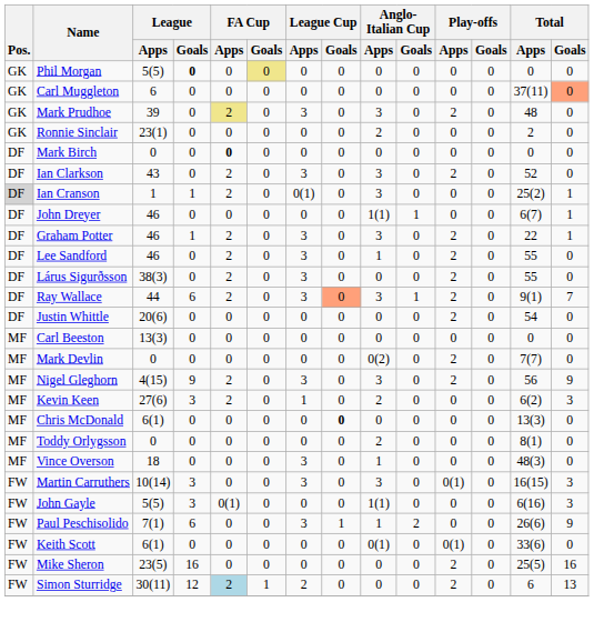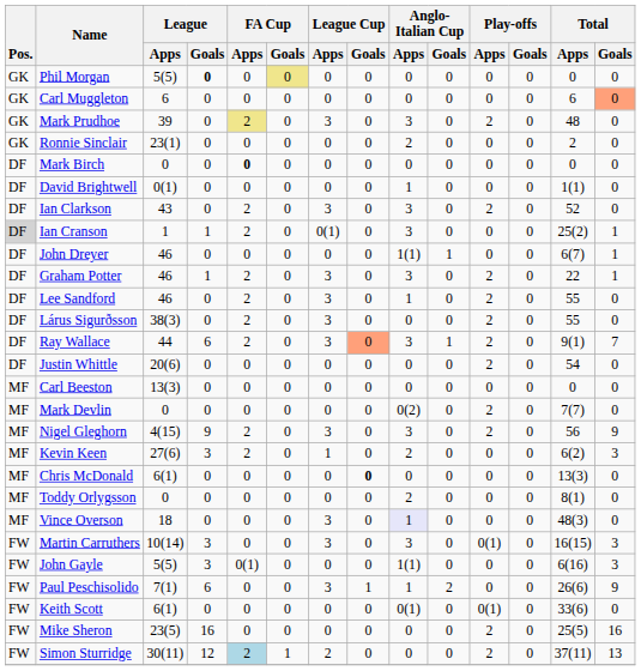 <table class="wikitable" style="text-align:center">
 <tr>
 <th rowspan="2" valign="bottom">Pos.</th>
 <th rowspan="2">Name</th>
 <th colspan="2" width="85">League</th>
 <th colspan="2" width="85">FA Cup</th>
 <th colspan="2" width="85">League Cup</th>
 <th colspan="2" width="85">Anglo-Italian Cup</th>
 <th colspan="2" width="85">Play-offs</th>
 <th colspan="2" width="85">Total</th>
 </tr>
 <tr>
 <th>Apps</th>
 <th>Goals</th>
 <th>Apps</th>
 <th>Goals</th>
 <th>Apps</th>
 <th>Goals</th>
 <th>Apps</th>
 <th>Goals</th>
 <th>Apps</th>
 <th>Goals</th>
 <th>Apps</th>
 <th>Goals</th>
 </tr>
 <tr>
 <td align="left">GK</td>
 <td align="left"> <a href='#'>Phil Morgan</a></td>
 <td>5(5)</td>
 <td><strong>0</strong></td>
 <td>0</td>
 <td style="background: khaki;">0</td>
 <td>0</td>
 <td>0</td>
 <td>0</td>
 <td>0</td>
 <td>0</td>
 <td>0</td>
 <td>0</td>
 <td>0</td>
 </tr>
 <tr>
 <td align="left">GK</td>
 <td align="left"> <a href='#'>Carl Muggleton</a></td>
 <td>6</td>
 <td>0</td>
 <td>0</td>
 <td>0</td>
 <td>0</td>
 <td>0</td>
 <td>0</td>
 <td>0</td>
 <td>0</td>
 <td>0</td>
-<td>37(11)</td>
+<td>6</td>
 <td style="background: lightsalmon;">0</td>
 </tr>
 <tr>
 <td align="left">GK</td>
 <td align="left"> <a href='#'>Mark Prudhoe</a></td>
 <td>39</td>
 <td>0</td>
 <td style="background: khaki;">2</td>
 <td>0</td>
 <td>3</td>
 <td>0</td>
 <td>3</td>
 <td>0</td>
 <td>2</td>
 <td>0</td>
 <td>48</td>
 <td>0</td>
 </tr>
 <tr>
 <td align="left">GK</td>
 <td align="left"> <a href='#'>Ronnie Sinclair</a></td>
 <td>23(1)</td>
 <td>0</td>
 <td>0</td>
 <td>0</td>
 <td>0</td>
 <td>0</td>
 <td>2</td>
 <td>0</td>
 <td>0</td>
 <td>0</td>
 <td>2</td>
 <td>0</td>
 </tr>
 <tr>
 <td align="left">DF</td>
 <td align="left"> <a href='#'>Mark Birch</a></td>
 <td>0</td>
 <td>0</td>
 <td><strong>0</strong></td>
 <td>0</td>
 <td>0</td>
 <td>0</td>
 <td>0</td>
 <td>0</td>
 <td>0</td>
 <td>0</td>
 <td>0</td>
+<td>0</td>
+</tr>
+<tr>
+<td align="left">DF</td>
+<td align="left"> <a href='#'>David Brightwell</a></td>
+<td>0(1)</td>
+<td>0</td>
+<td>0</td>
+<td>0</td>
+<td>0</td>
+<td>0</td>
+<td>1</td>
+<td>0</td>
+<td>0</td>
+<td>0</td>
+<td>1(1)</td>
 <td>0</td>
 </tr>
 <tr>
 <td align="left">DF</td>
 <td align="left"> <a href='#'>Ian Clarkson</a></td>
 <td>43</td>
 <td>0</td>
 <td>2</td>
 <td>0</td>
 <td>3</td>
 <td>0</td>
 <td>3</td>
 <td>0</td>
 <td>2</td>
 <td>0</td>
 <td>52</td>
 <td>0</td>
 </tr>
 <tr>
 <td align="left" style="background: lightgrey;">DF</td>
 <td align="left"> <a href='#'>Ian Cranson</a></td>
 <td>1</td>
 <td>1</td>
 <td>2</td>
 <td>0</td>
 <td>0(1)</td>
 <td>0</td>
 <td>3</td>
 <td>0</td>
 <td>0</td>
 <td>0</td>
 <td>25(2)</td>
 <td>1</td>
 </tr>
 <tr>
 <td align="left">DF</td>
 <td align="left"> <a href='#'>John Dreyer</a></td>
 <td>46</td>
 <td>0</td>
 <td>0</td>
 <td>0</td>
 <td>0</td>
 <td>0</td>
 <td>1(1)</td>
 <td>1</td>
 <td>0</td>
 <td>0</td>
 <td>6(7)</td>
 <td>1</td>
 </tr>
 <tr>
 <td align="left">DF</td>
 <td align="left"> <a href='#'>Graham Potter</a></td>
 <td>46</td>
 <td>1</td>
 <td>2</td>
 <td>0</td>
 <td>3</td>
 <td>0</td>
 <td>3</td>
 <td>0</td>
 <td>2</td>
 <td>0</td>
 <td>22</td>
 <td>1</td>
 </tr>
 <tr>
 <td align="left">DF</td>
 <td align="left"> <a href='#'>Lee Sandford</a></td>
 <td>46</td>
 <td>0</td>
 <td>2</td>
 <td>0</td>
 <td>3</td>
 <td>0</td>
 <td>1</td>
 <td>0</td>
 <td>2</td>
 <td>0</td>
 <td>55</td>
 <td>0</td>
 </tr>
 <tr>
 <td align="left">DF</td>
 <td align="left"> <a href='#'>Lárus Sigurðsson</a></td>
 <td>38(3)</td>
 <td>0</td>
 <td>2</td>
 <td>0</td>
 <td>3</td>
 <td>0</td>
 <td>0</td>
 <td>0</td>
 <td>2</td>
 <td>0</td>
 <td>55</td>
 <td>0</td>
 </tr>
 <tr>
 <td align="left">DF</td>
 <td align="left"> <a href='#'>Ray Wallace</a></td>
 <td>44</td>
 <td>6</td>
 <td>2</td>
 <td>0</td>
 <td>3</td>
 <td style="background: lightsalmon;">0</td>
 <td>3</td>
 <td>1</td>
 <td>2</td>
 <td>0</td>
 <td>9(1)</td>
 <td>7</td>
 </tr>
 <tr>
 <td align="left">DF</td>
 <td align="left"> <a href='#'>Justin Whittle</a></td>
 <td>20(6)</td>
 <td>0</td>
 <td>0</td>
 <td>0</td>
 <td>0</td>
 <td>0</td>
 <td>0</td>
 <td>0</td>
 <td>2</td>
 <td>0</td>
 <td>54</td>
 <td>0</td>
 </tr>
 <tr>
 <td align="left">MF</td>
 <td align="left"> <a href='#'>Carl Beeston</a></td>
 <td>13(3)</td>
 <td>0</td>
 <td>0</td>
 <td>0</td>
 <td>0</td>
 <td>0</td>
 <td>0</td>
 <td>0</td>
 <td>0</td>
 <td>0</td>
 <td>0</td>
 <td>0</td>
 </tr>
 <tr>
 <td align="left">MF</td>
 <td align="left"> <a href='#'>Mark Devlin</a></td>
 <td>0</td>
 <td>0</td>
 <td>0</td>
 <td>0</td>
 <td>0</td>
 <td>0</td>
 <td>0(2)</td>
 <td>0</td>
 <td>2</td>
 <td>0</td>
 <td>7(7)</td>
 <td>0</td>
 </tr>
 <tr>
 <td align="left">MF</td>
 <td align="left"> <a href='#'>Nigel Gleghorn</a></td>
 <td>4(15)</td>
 <td>9</td>
 <td>2</td>
 <td>0</td>
 <td>3</td>
 <td>0</td>
 <td>3</td>
 <td>0</td>
 <td>2</td>
 <td>0</td>
 <td>56</td>
 <td>9</td>
 </tr>
 <tr>
 <td align="left">MF</td>
 <td align="left"> <a href='#'>Kevin Keen</a></td>
 <td>27(6)</td>
 <td>3</td>
 <td>2</td>
 <td>0</td>
 <td>1</td>
 <td>0</td>
 <td>2</td>
 <td>0</td>
 <td>0</td>
 <td>0</td>
 <td>6(2)</td>
 <td>3</td>
 </tr>
 <tr>
 <td align="left">MF</td>
 <td align="left"> <a href='#'>Chris McDonald</a></td>
 <td>6(1)</td>
 <td>0</td>
 <td>0</td>
 <td>0</td>
 <td>0</td>
 <td><strong>0</strong></td>
 <td>0</td>
 <td>0</td>
 <td>0</td>
 <td>0</td>
 <td>13(3)</td>
 <td>0</td>
 </tr>
 <tr>
 <td align="left">MF</td>
 <td align="left"> <a href='#'>Toddy Orlygsson</a></td>
 <td>0</td>
 <td>0</td>
 <td>0</td>
 <td>0</td>
 <td>0</td>
 <td>0</td>
 <td>2</td>
 <td>0</td>
 <td>0</td>
 <td>0</td>
 <td>8(1)</td>
 <td>0</td>
 </tr>
 <tr>
 <td align="left">MF</td>
 <td align="left"> <a href='#'>Vince Overson</a></td>
 <td>18</td>
 <td>0</td>
 <td>0</td>
 <td>0</td>
 <td>3</td>
 <td>0</td>
-<td>1</td>
+<td style="background: lavender;">1</td>
 <td>0</td>
 <td>0</td>
 <td>0</td>
 <td>48(3)</td>
 <td>0</td>
 </tr>
 <tr>
 <td align="left">FW</td>
 <td align="left"> <a href='#'>Martin Carruthers</a></td>
 <td>10(14)</td>
 <td>3</td>
 <td>0</td>
 <td>0</td>
 <td>3</td>
 <td>0</td>
 <td>3</td>
 <td>0</td>
 <td>0(1)</td>
 <td>0</td>
 <td>16(15)</td>
 <td>3</td>
 </tr>
 <tr>
 <td align="left">FW</td>
 <td align="left"> <a href='#'>John Gayle</a></td>
 <td>5(5)</td>
 <td>3</td>
 <td>0(1)</td>
 <td>0</td>
 <td>0</td>
 <td>0</td>
 <td>1(1)</td>
 <td>0</td>
 <td>0</td>
 <td>0</td>
 <td>6(16)</td>
 <td>3</td>
 </tr>
 <tr>
 <td align="left">FW</td>
 <td align="left"> <a href='#'>Paul Peschisolido</a></td>
 <td>7(1)</td>
 <td>6</td>
 <td>0</td>
 <td>0</td>
 <td>3</td>
 <td>1</td>
 <td>1</td>
 <td>2</td>
 <td>0</td>
 <td>0</td>
 <td>26(6)</td>
 <td>9</td>
 </tr>
 <tr>
 <td align="left">FW</td>
 <td align="left"> <a href='#'>Keith Scott</a></td>
 <td>6(1)</td>
 <td>0</td>
 <td>0</td>
 <td>0</td>
 <td>0</td>
 <td>0</td>
 <td>0(1)</td>
 <td>0</td>
 <td>0(1)</td>
 <td>0</td>
 <td>33(6)</td>
 <td>0</td>
 </tr>
 <tr>
 <td align="left">FW</td>
 <td align="left"> <a href='#'>Mike Sheron</a></td>
 <td>23(5)</td>
 <td>16</td>
 <td>0</td>
 <td>0</td>
 <td>0</td>
 <td>0</td>
 <td>0</td>
 <td>0</td>
 <td>2</td>
 <td>0</td>
 <td>25(5)</td>
 <td>16</td>
 </tr>
 <tr>
 <td align="left">FW</td>
 <td align="left"> <a href='#'>Simon Sturridge</a></td>
 <td>30(11)</td>
 <td>12</td>
 <td style="background: lightblue;">2</td>
 <td>1</td>
 <td>2</td>
 <td>0</td>
 <td>0</td>
 <td>0</td>
 <td>2</td>
 <td>0</td>
-<td>6</td>
+<td>37(11)</td>
 <td>13</td>
 </tr>
 <tr>
 </tr>
 </table>
